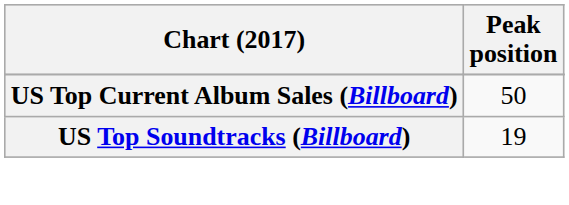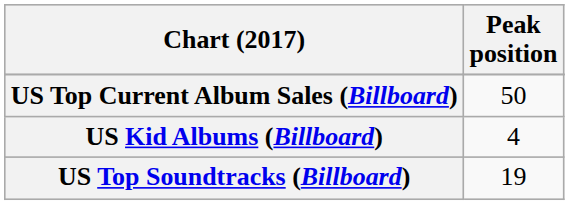 <table class="wikitable sortable plainrowheaders" style="text-align:center">
 <tr>
 <th scope="col">Chart (2017)</th>
 <th scope="col">Peak<br> position</th>
 </tr>
 <tr>
 </tr>
 <tr>
 </tr>
 <tr>
 <th scope="row">US Top Current Album Sales (<em><a href='#'>Billboard</a></em>)</th>
 <td>50</td>
 </tr>
 <tr>
+<th scope="row">US <a href='#'>Kid Albums</a> (<em><a href='#'>Billboard</a></em>)</th>
+<td>4</td>
+</tr>
+<tr>
 <th scope="row">US <a href='#'>Top Soundtracks</a> (<em><a href='#'>Billboard</a></em>)</th>
 <td>19</td>
 </tr>
 </table>
